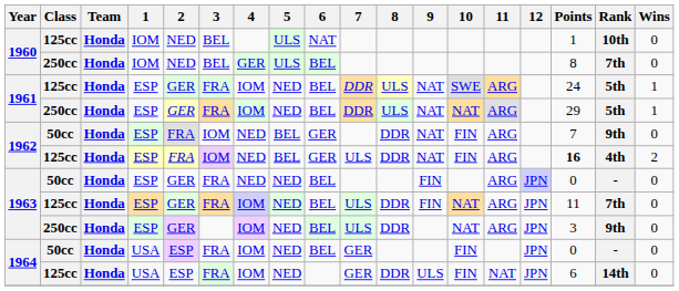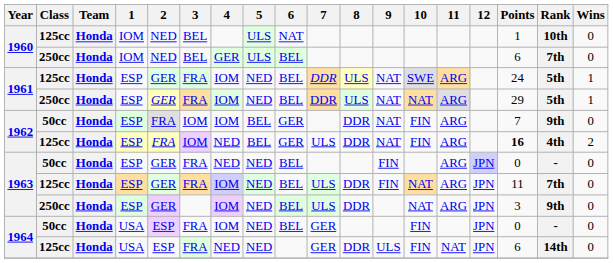 <table class="wikitable" style="text-align:center; font-size:90%">
 <tr>
 <th>Year</th>
 <th>Class</th>
 <th>Team</th>
 <th>1</th>
 <th>2</th>
 <th>3</th>
 <th>4</th>
 <th>5</th>
 <th>6</th>
 <th>7</th>
 <th>8</th>
 <th>9</th>
 <th>10</th>
 <th>11</th>
 <th>12</th>
 <th>Points</th>
 <th>Rank</th>
 <th>Wins</th>
 </tr>
 <tr>
 <th rowspan=2><a href='#'>1960</a></th>
 <th>125cc</th>
 <th><a href='#'>Honda</a></th>
 <td><a href='#'>IOM</a></td>
 <td><a href='#'>NED</a></td>
 <td><a href='#'>BEL</a></td>
 <td></td>
 <td style = "background: #DFFFDF"><a href='#'>ULS</a><br></td>
 <td><a href='#'>NAT</a></td>
 <td></td>
 <td></td>
 <td></td>
 <td></td>
 <td></td>
 <td></td>
 <td>1</td>
 <th>10th</th>
 <td>0</td>
 </tr>
 <tr>
 <th>250cc</th>
 <th><a href='#'>Honda</a></th>
 <td><a href='#'>IOM</a></td>
 <td><a href='#'>NED</a></td>
 <td><a href='#'>BEL</a></td>
 <td style = "background: #DFFFDF"><a href='#'>GER</a><br></td>
 <td style = "background: #DFFFDF"><a href='#'>ULS</a><br></td>
 <td style = "background: #DFFFDF"><a href='#'>BEL</a><br></td>
 <td></td>
 <td></td>
 <td></td>
 <td></td>
 <td></td>
 <td></td>
-<td>8</td>
+<td>6</td>
 <th>7th</th>
 <td>0</td>
 </tr>
 <tr>
 <th rowspan=2><a href='#'>1961</a></th>
 <th>125cc</th>
 <th><a href='#'>Honda</a></th>
 <td><a href='#'>ESP</a></td>
 <td style = "background: #DFFFDF"><a href='#'>GER</a><br></td>
 <td style = "background: #DFFFDF"><a href='#'>FRA</a><br></td>
 <td><a href='#'>IOM</a></td>
 <td><a href='#'>NED</a></td>
 <td><a href='#'>BEL</a></td>
 <td style = "background: #FFDF9F"><em><a href='#'>DDR</a></em><br></td>
 <td style = "background: #FFFFBF"><a href='#'>ULS</a><br></td>
 <td><a href='#'>NAT</a></td>
 <td style = "background: #DFDFDF"><a href='#'>SWE</a><br></td>
 <td style = "background: #FFDF9F"><a href='#'>ARG</a><br></td>
 <td></td>
 <td>24</td>
 <th>5th</th>
 <td>1</td>
 </tr>
 <tr>
 <th>250cc</th>
 <th><a href='#'>Honda</a></th>
 <td><a href='#'>ESP</a></td>
 <td style = "background: #FFFFBF"><em><a href='#'>GER</a></em><br></td>
 <td style = "background: #FFDF9F"><a href='#'>FRA</a><br></td>
 <td style = "background: #DFFFDF"><a href='#'>IOM</a><br></td>
 <td><a href='#'>NED</a></td>
 <td><a href='#'>BEL</a></td>
 <td style = "background: #FFDF9F"><a href='#'>DDR</a><br></td>
 <td style = "background: #DFFFDF"><a href='#'>ULS</a><br></td>
 <td><a href='#'>NAT</a></td>
 <td style = "background: #FFDF9F"><a href='#'>NAT</a><br></td>
 <td style = "background: #DFDFDF"><a href='#'>ARG</a><br></td>
 <td></td>
 <td>29</td>
 <th>5th</th>
 <td>1</td>
 </tr>
 <tr>
 <th rowspan=2><a href='#'>1962</a></th>
 <th>50cc</th>
 <th><a href='#'>Honda</a></th>
 <td style = "background: #DFFFDF"><a href='#'>ESP</a><br></td>
 <td style = "background: #DFDFDF"><a href='#'>FRA</a><br></td>
 <td><a href='#'>IOM</a></td>
-<td><a href='#'>NED</a></td>
+<td><a href='#'>IOM</a></td>
 <td><a href='#'>BEL</a></td>
 <td><a href='#'>GER</a></td>
 <td></td>
 <td><a href='#'>DDR</a></td>
 <td><a href='#'>NAT</a></td>
 <td><a href='#'>FIN</a></td>
 <td><a href='#'>ARG</a></td>
 <td></td>
 <td>7</td>
 <th>9th</th>
 <td>0</td>
 </tr>
 <tr>
 <th>125cc</th>
 <th><a href='#'>Honda</a></th>
 <td style = "background: #FFFFBF"><a href='#'>ESP</a><br></td>
 <td style = "background: #FFFFBF"><em><a href='#'>FRA</a></em><br></td>
 <td style = "background: #EFCFFF"><a href='#'>IOM</a><br></td>
 <td><a href='#'>NED</a></td>
 <td><a href='#'>BEL</a></td>
 <td><a href='#'>GER</a></td>
 <td><a href='#'>ULS</a></td>
 <td><a href='#'>DDR</a></td>
 <td><a href='#'>NAT</a></td>
 <td><a href='#'>FIN</a></td>
 <td><a href='#'>ARG</a></td>
 <td></td>
 <td><strong>16</strong></td>
 <th>4th</th>
 <td>2</td>
 </tr>
 <tr>
 <th rowspan=3><a href='#'>1963</a></th>
 <th>50cc</th>
 <th><a href='#'>Honda</a></th>
 <td><a href='#'>ESP</a></td>
 <td><a href='#'>GER</a></td>
 <td><a href='#'>FRA</a></td>
 <td><a href='#'>NED</a></td>
 <td><a href='#'>NED</a></td>
 <td><a href='#'>BEL</a></td>
 <td></td>
 <td></td>
 <td><a href='#'>FIN</a></td>
 <td></td>
 <td><a href='#'>ARG</a></td>
 <td style = "background: #CFCFFF"><a href='#'>JPN</a><br></td>
 <td>0</td>
 <th>-</th>
 <td>0</td>
 </tr>
 <tr>
 <th>125cc</th>
 <th><a href='#'>Honda</a></th>
 <td style = "background: #FFDF9F"><a href='#'>ESP</a><br></td>
 <td style = "background: #DFFFDF"><a href='#'>GER</a><br></td>
 <td style = "background: #FFDF9F"><a href='#'>FRA</a><br></td>
 <td style = "background: #CFCFFF"><a href='#'>IOM</a><br></td>
 <td style = "background: #DFFFDF"><a href='#'>NED</a><br></td>
 <td><a href='#'>BEL</a></td>
 <td style = "background: #DFFFDF"><a href='#'>ULS</a><br></td>
 <td><a href='#'>DDR</a></td>
 <td><a href='#'>FIN</a></td>
 <td style = "background: #FFDF9F"><a href='#'>NAT</a><br></td>
 <td><a href='#'>ARG</a></td>
 <td><a href='#'>JPN</a></td>
 <td>11</td>
 <th>7th</th>
 <td>0</td>
 </tr>
 <tr>
 <th>250cc</th>
 <th><a href='#'>Honda</a></th>
 <td style = "background: #DFFFDF"><a href='#'>ESP</a><br></td>
 <td style = "background: #EFCFFF"><a href='#'>GER</a><br></td>
 <td></td>
 <td style = "background: #EFCFFF"><a href='#'>IOM</a><br></td>
 <td><a href='#'>NED</a></td>
 <td style = "background: #DFFFDF"><a href='#'>BEL</a><br></td>
 <td style = "background: #DFFFDF"><a href='#'>ULS</a><br></td>
 <td><a href='#'>DDR</a></td>
 <td></td>
 <td><a href='#'>NAT</a></td>
 <td><a href='#'>ARG</a></td>
 <td><a href='#'>JPN</a></td>
 <td>3</td>
 <th>9th</th>
 <td>0</td>
 </tr>
 <tr>
 <th rowspan=2><a href='#'>1964</a></th>
 <th>50cc</th>
 <th><a href='#'>Honda</a></th>
 <td><a href='#'>USA</a></td>
 <td style = "background: #EFCFFF"><a href='#'>ESP</a><br></td>
 <td><a href='#'>FRA</a></td>
 <td><a href='#'>IOM</a></td>
 <td><a href='#'>NED</a></td>
 <td><a href='#'>BEL</a></td>
 <td><a href='#'>GER</a></td>
 <td></td>
 <td></td>
 <td><a href='#'>FIN</a></td>
 <td></td>
 <td><a href='#'>JPN</a></td>
 <td>0</td>
 <th>-</th>
 <td>0</td>
 </tr>
 <tr>
 <th>125cc</th>
 <th><a href='#'>Honda</a></th>
 <td><a href='#'>USA</a></td>
 <td><a href='#'>ESP</a></td>
 <td style = "background: #DFFFDF"><a href='#'>FRA</a><br></td>
-<td><a href='#'>IOM</a></td>
+<td><a href='#'>NED</a></td>
 <td><a href='#'>NED</a></td>
 <td></td>
 <td><a href='#'>GER</a></td>
 <td><a href='#'>DDR</a></td>
 <td><a href='#'>ULS</a></td>
 <td><a href='#'>FIN</a></td>
 <td><a href='#'>NAT</a></td>
 <td><a href='#'>JPN</a></td>
 <td>6</td>
 <th>14th</th>
 <td>0</td>
 </tr>
 <tr>
 </tr>
 </table>
